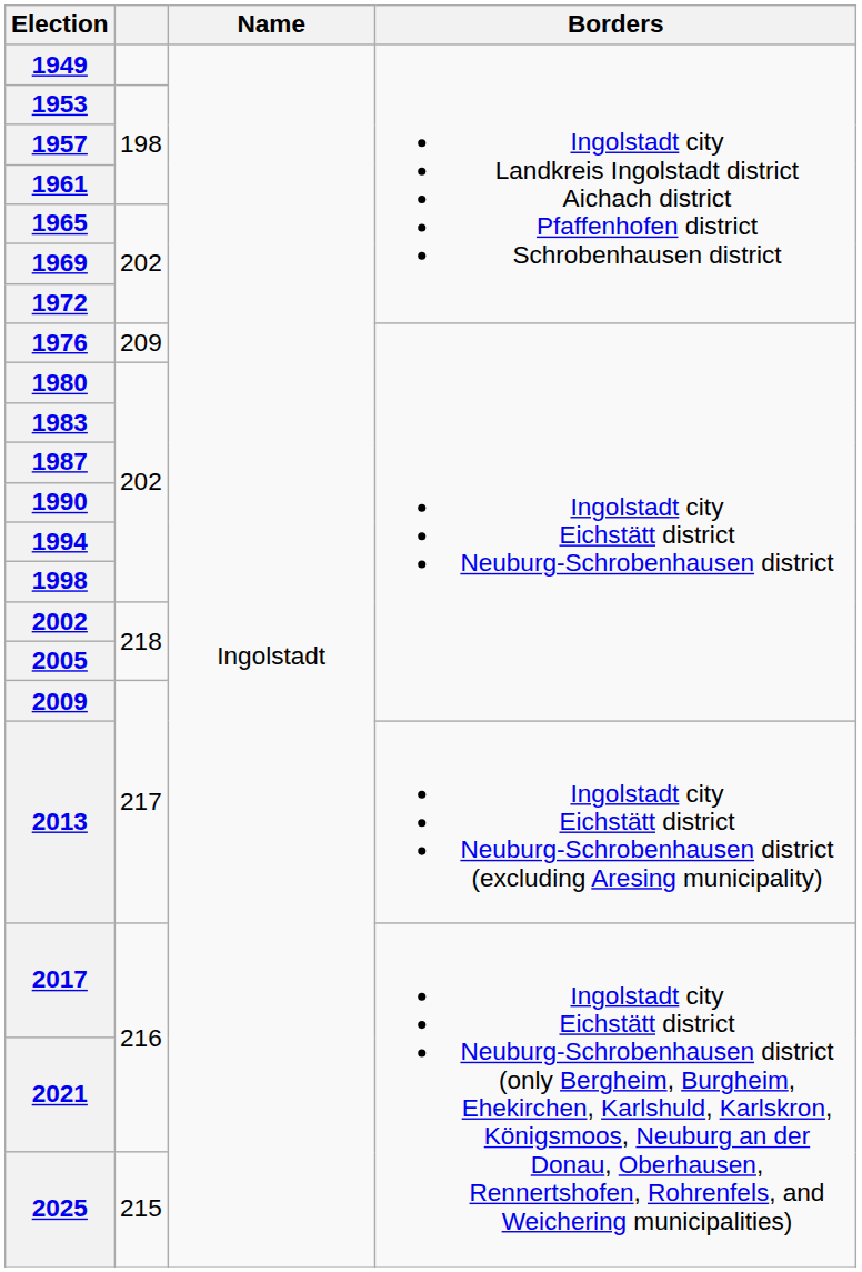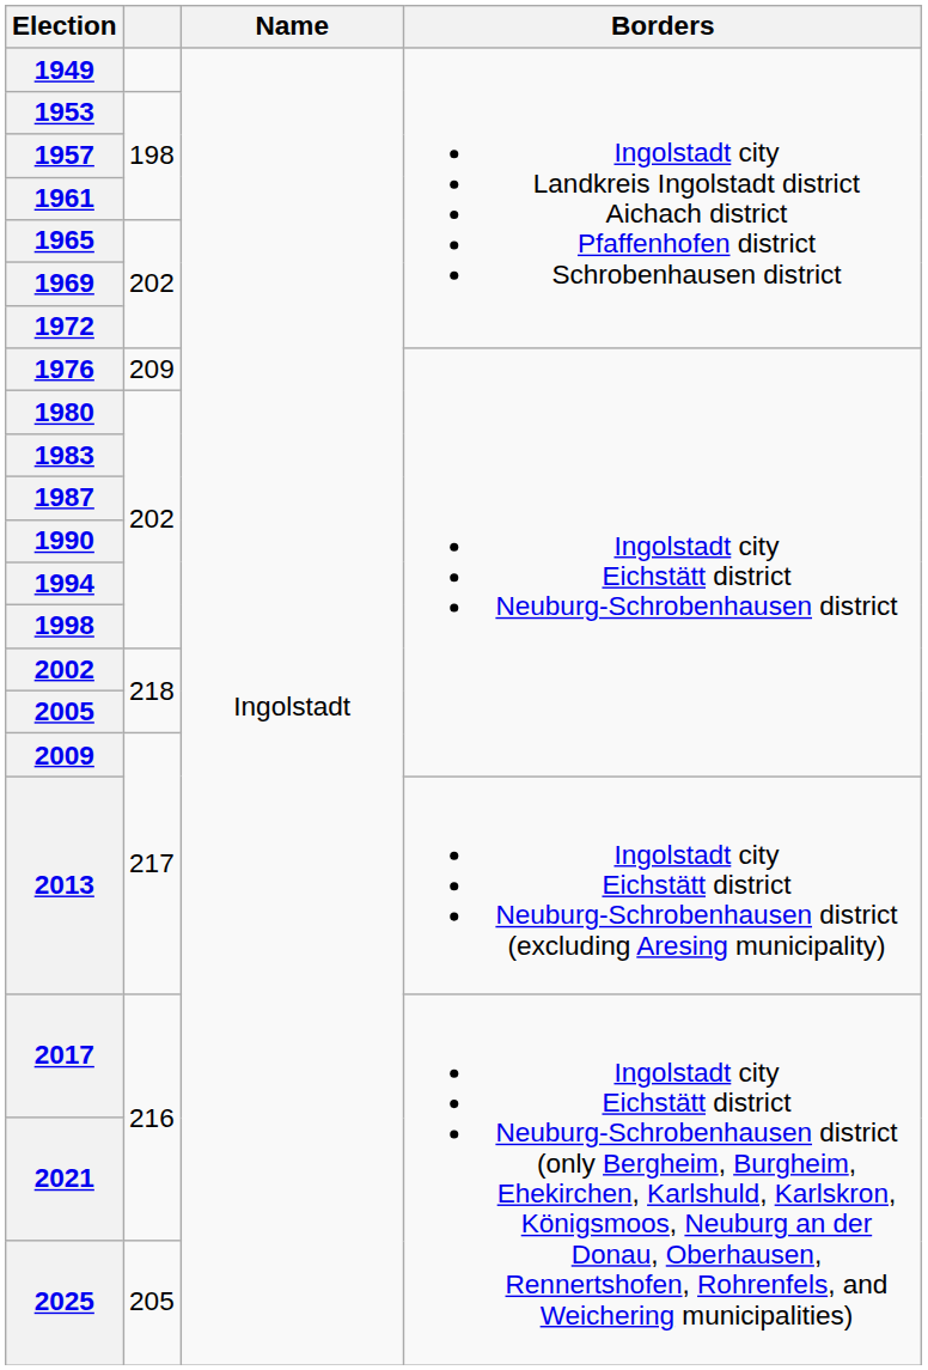 <table class=wikitable style="text-align:center">
 <tr>
 <th>Election</th>
 <th></th>
 <th width=125px>Name</th>
 <th width=300px>Borders</th>
 </tr>
 <tr>
 <th><a href='#'>1949</a></th>
 <td></td>
 <td rowspan=21>Ingolstadt</td>
 <td rowspan=7><br><ul><li><a href='#'>Ingolstadt</a> city</li><li>Landkreis Ingolstadt district</li><li>Aichach district</li><li><a href='#'>Pfaffenhofen</a> district</li><li>Schrobenhausen district</li></ul></td>
 </tr>
 <tr>
 <th><a href='#'>1953</a></th>
 <td rowspan=3>198</td>
 </tr>
 <tr>
 <th><a href='#'>1957</a></th>
 </tr>
 <tr>
 <th><a href='#'>1961</a></th>
 </tr>
 <tr>
 <th><a href='#'>1965</a></th>
 <td rowspan=3>202</td>
 </tr>
 <tr>
 <th><a href='#'>1969</a></th>
 </tr>
 <tr>
 <th><a href='#'>1972</a></th>
 </tr>
 <tr>
 <th><a href='#'>1976</a></th>
 <td>209</td>
 <td rowspan=10><br><ul><li><a href='#'>Ingolstadt</a> city</li><li><a href='#'>Eichstätt</a> district</li><li><a href='#'>Neuburg-Schrobenhausen</a> district</li></ul></td>
 </tr>
 <tr>
 <th><a href='#'>1980</a></th>
 <td rowspan=6>202</td>
 </tr>
 <tr>
 <th><a href='#'>1983</a></th>
 </tr>
 <tr>
 <th><a href='#'>1987</a></th>
 </tr>
 <tr>
 <th><a href='#'>1990</a></th>
 </tr>
 <tr>
 <th><a href='#'>1994</a></th>
 </tr>
 <tr>
 <th><a href='#'>1998</a></th>
 </tr>
 <tr>
 <th><a href='#'>2002</a></th>
 <td rowspan=2>218</td>
 </tr>
 <tr>
 <th><a href='#'>2005</a></th>
 </tr>
 <tr>
 <th><a href='#'>2009</a></th>
 <td rowspan=2>217</td>
 </tr>
 <tr>
 <th><a href='#'>2013</a></th>
 <td><br><ul><li><a href='#'>Ingolstadt</a> city</li><li><a href='#'>Eichstätt</a> district</li><li><a href='#'>Neuburg-Schrobenhausen</a> district (excluding <a href='#'>Aresing</a> municipality)</li></ul></td>
 </tr>
 <tr>
 <th><a href='#'>2017</a></th>
 <td rowspan=2>216</td>
 <td rowspan=3><br><ul><li><a href='#'>Ingolstadt</a> city</li><li><a href='#'>Eichstätt</a> district</li><li><a href='#'>Neuburg-Schrobenhausen</a> district (only <a href='#'>Bergheim</a>, <a href='#'>Burgheim</a>, <a href='#'>Ehekirchen</a>, <a href='#'>Karlshuld</a>, <a href='#'>Karlskron</a>, <a href='#'>Königsmoos</a>, <a href='#'>Neuburg an der Donau</a>, <a href='#'>Oberhausen</a>, <a href='#'>Rennertshofen</a>, <a href='#'>Rohrenfels</a>, and <a href='#'>Weichering</a> municipalities)</li></ul></td>
 </tr>
 <tr>
 <th><a href='#'>2021</a></th>
 </tr>
 <tr>
 <th><a href='#'>2025</a></th>
-<td>215</td>
+<td>205</td>
 </tr>
 </table>
